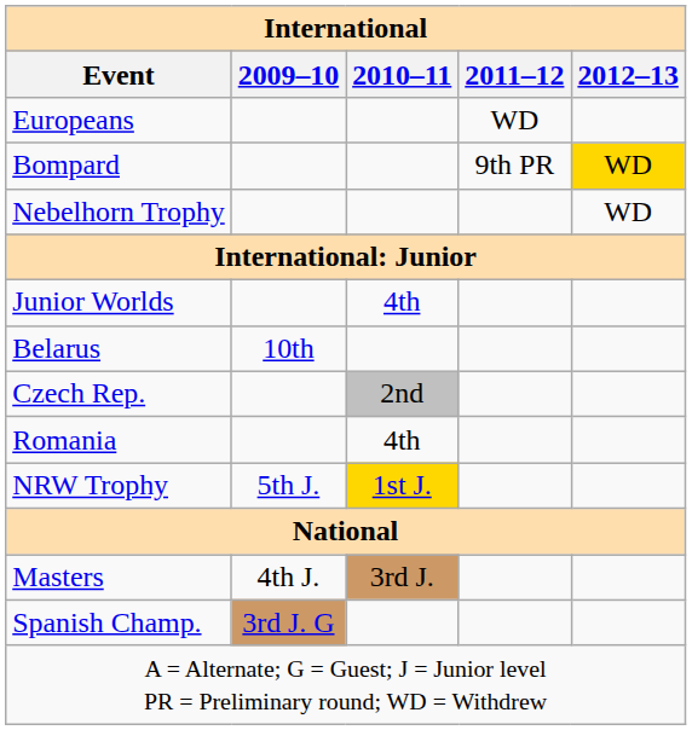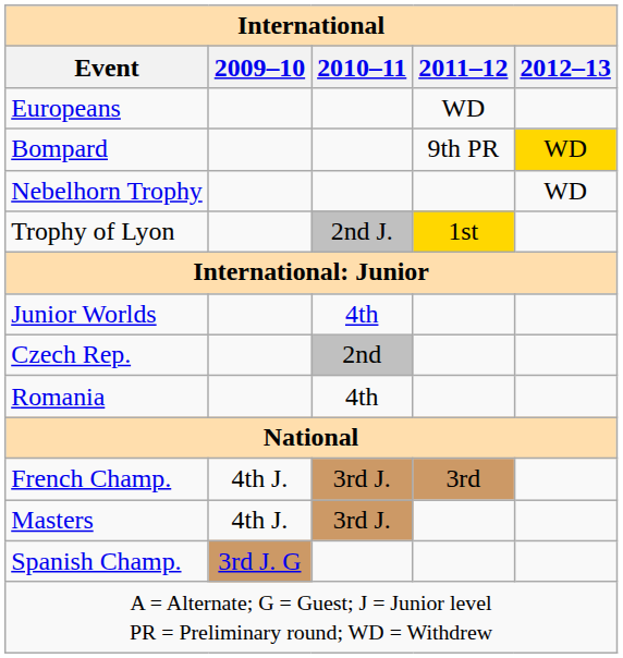 <table class="wikitable" style="text-align:center">
 <tr>
 <th style="background-color: #ffdead; " colspan=5 align=center>International</th>
 </tr>
 <tr>
 <th>Event</th>
 <th><a href='#'>2009–10</a></th>
 <th><a href='#'>2010–11</a></th>
 <th><a href='#'>2011–12</a></th>
 <th><a href='#'>2012–13</a></th>
 </tr>
 <tr>
 <td align=left><a href='#'>Europeans</a></td>
 <td></td>
 <td></td>
 <td>WD</td>
 <td></td>
 </tr>
 <tr>
 <td align=left> <a href='#'>Bompard</a></td>
 <td></td>
 <td></td>
 <td>9th PR</td>
 <td style="background: gold;">WD</td>
 </tr>
 <tr>
 <td align=left><a href='#'>Nebelhorn Trophy</a></td>
 <td></td>
 <td></td>
 <td></td>
 <td>WD</td>
 </tr>
 <tr>
+<td align=left>Trophy of Lyon</td>
+<td></td>
+<td bgcolor=silver>2nd J.</td>
+<td bgcolor=gold>1st</td>
+<td></td>
+</tr>
+<tr>
 <th style="background-color: #ffdead; " colspan=5 align=center>International: Junior</th>
 </tr>
 <tr>
 <td align=left><a href='#'>Junior Worlds</a></td>
 <td></td>
 <td><a href='#'>4th</a></td>
-<td></td>
-<td></td>
-</tr>
-<tr>
-<td align=left> <a href='#'>Belarus</a></td>
-<td><a href='#'>10th</a></td>
-<td></td>
 <td></td>
 <td></td>
 </tr>
 <tr>
 <td align=left> <a href='#'>Czech Rep.</a></td>
 <td></td>
 <td bgcolor=silver>2nd</td>
 <td></td>
 <td></td>
 </tr>
 <tr>
 <td align=left> <a href='#'>Romania</a></td>
 <td></td>
 <td>4th</td>
 <td></td>
 <td></td>
 </tr>
 <tr>
-<td align=left><a href='#'>NRW Trophy</a></td>
-<td><a href='#'>5th J.</a></td>
-<td bgcolor=gold><a href='#'>1st J.</a></td>
-<td></td>
-<td></td>
+<th style="background-color: #ffdead; " colspan=5 align=center>National</th>
 </tr>
 <tr>
-<th style="background-color: #ffdead; " colspan=5 align=center>National</th>
+<td align=left><a href='#'>French Champ.</a></td>
+<td>4th J.</td>
+<td bgcolor=cc9966>3rd J.</td>
+<td bgcolor=cc9966>3rd</td>
+<td></td>
 </tr>
 <tr>
 <td align=left><a href='#'>Masters</a></td>
 <td>4th J.</td>
 <td bgcolor=cc9966>3rd J.</td>
 <td></td>
 <td></td>
 </tr>
 <tr>
 <td align=left><a href='#'>Spanish Champ.</a></td>
 <td bgcolor=cc9966><a href='#'>3rd J. G</a></td>
 <td></td>
 <td></td>
 <td></td>
 </tr>
 <tr>
 <td colspan=5 align=center><small> A = Alternate; G = Guest; J = Junior level <br> PR = Preliminary round; WD = Withdrew </small></td>
 </tr>
 </table>
